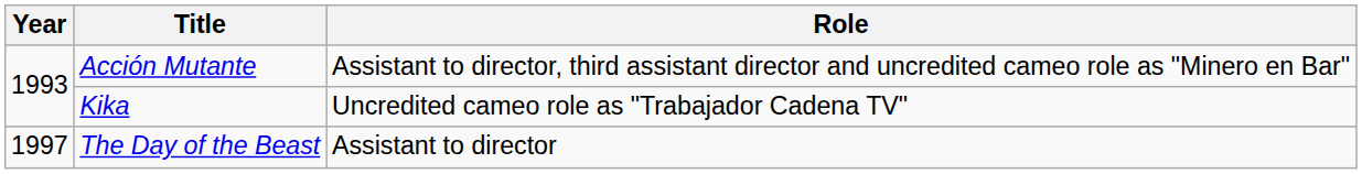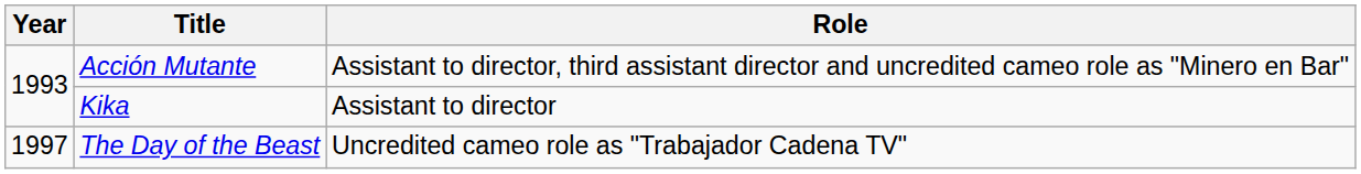 <table class= "wikitable sortable">
 <tr>
 <th style="width:26px;">Year</th>
 <th>Title</th>
 <th>Role</th>
 </tr>
 <tr>
 <td rowspan="2">1993</td>
 <td><em><a href='#'>Acción Mutante</a></em></td>
 <td>Assistant to director, third assistant director and uncredited cameo role as "Minero en Bar"</td>
 </tr>
 <tr>
 <td><em><a href='#'>Kika</a></em></td>
-<td>Uncredited cameo role as "Trabajador Cadena TV"</td>
+<td>Assistant to director</td>
 </tr>
 <tr>
 <td>1997</td>
 <td><em><a href='#'>The Day of the Beast</a></em></td>
-<td>Assistant to director</td>
+<td>Uncredited cameo role as "Trabajador Cadena TV"</td>
 </tr>
 </table>
